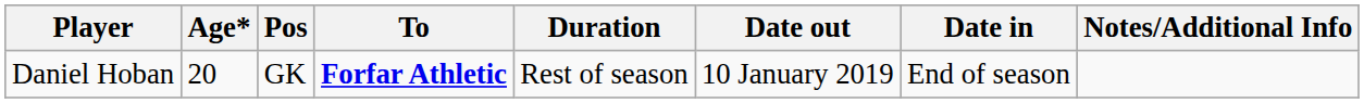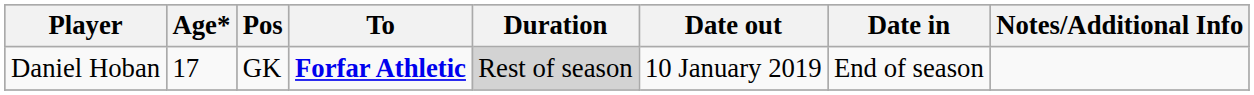 <table class="wikitable">
 <tr>
 <th>Player</th>
 <th>Age*</th>
 <th>Pos</th>
 <th>To</th>
 <th>Duration</th>
 <th>Date out</th>
 <th>Date in</th>
 <th>Notes/Additional Info</th>
 </tr>
 <tr>
 <td> Daniel Hoban</td>
-<td>20</td>
+<td>17</td>
 <td>GK</td>
 <td><strong> <a href='#'>Forfar Athletic</a></strong></td>
-<td>Rest of season</td>
+<td style="background: lightgrey;">Rest of season</td>
 <td>10 January 2019</td>
 <td>End of season</td>
 <td></td>
 </tr>
 </table>
